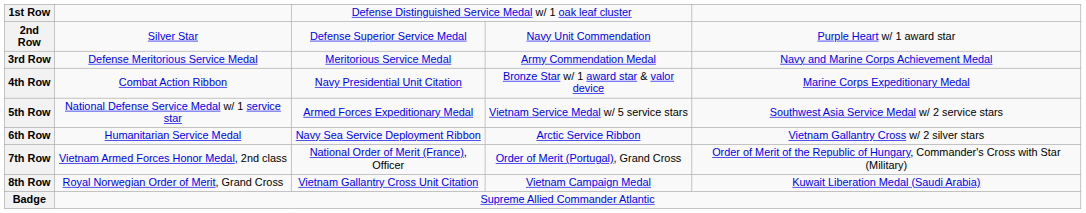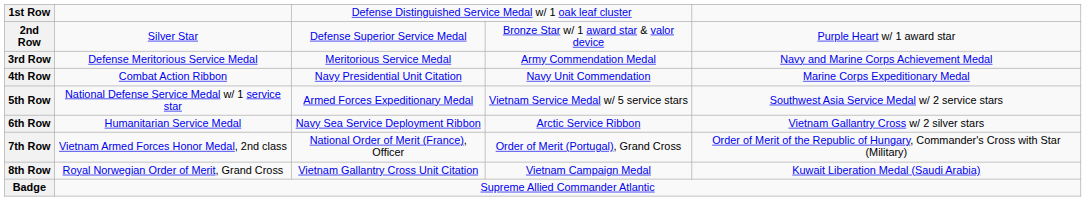 <table class="wikitable" style="margin:1em auto; text-align:center;">
 <tr>
 <th>1st Row</th>
 <td></td>
 <td colspan="2"><a href='#'>Defense Distinguished Service Medal</a> w/ 1 <a href='#'>oak leaf cluster</a></td>
 <td></td>
 </tr>
 <tr>
 <th>2nd Row</th>
 <td><a href='#'>Silver Star</a></td>
 <td><a href='#'>Defense Superior Service Medal</a></td>
-<td><a href='#'>Navy Unit Commendation</a></td>
+<td><a href='#'>Bronze Star</a> w/ 1 <a href='#'>award star</a> & <a href='#'>valor device</a></td>
 <td><a href='#'>Purple Heart</a> w/ 1 award star</td>
 </tr>
 <tr>
 <th>3rd Row</th>
 <td><a href='#'>Defense Meritorious Service Medal</a></td>
 <td><a href='#'>Meritorious Service Medal</a></td>
 <td><a href='#'>Army Commendation Medal</a></td>
 <td><a href='#'>Navy and Marine Corps Achievement Medal</a></td>
 </tr>
 <tr>
 <th>4th Row</th>
 <td><a href='#'>Combat Action Ribbon</a></td>
 <td><a href='#'>Navy Presidential Unit Citation</a></td>
-<td><a href='#'>Bronze Star</a> w/ 1 <a href='#'>award star</a> & <a href='#'>valor device</a></td>
+<td><a href='#'>Navy Unit Commendation</a></td>
 <td><a href='#'>Marine Corps Expeditionary Medal</a></td>
 </tr>
 <tr>
 <th>5th Row</th>
 <td><a href='#'>National Defense Service Medal</a> w/ 1 <a href='#'>service star</a></td>
 <td><a href='#'>Armed Forces Expeditionary Medal</a></td>
 <td><a href='#'>Vietnam Service Medal</a> w/ 5 service stars</td>
 <td><a href='#'>Southwest Asia Service Medal</a> w/ 2 service stars</td>
 </tr>
 <tr>
 <th>6th Row</th>
 <td><a href='#'>Humanitarian Service Medal</a></td>
 <td><a href='#'>Navy Sea Service Deployment Ribbon</a></td>
 <td><a href='#'>Arctic Service Ribbon</a></td>
 <td><a href='#'>Vietnam Gallantry Cross</a> w/ 2 silver stars</td>
 </tr>
 <tr>
 <th>7th Row</th>
 <td><a href='#'>Vietnam Armed Forces Honor Medal</a>, 2nd class</td>
 <td><a href='#'>National Order of Merit (France)</a>, Officer</td>
 <td><a href='#'>Order of Merit (Portugal)</a>, Grand Cross</td>
 <td><a href='#'>Order of Merit of the Republic of Hungary</a>, Commander's Cross with Star (Military)</td>
 </tr>
 <tr>
 <th>8th Row</th>
 <td><a href='#'>Royal Norwegian Order of Merit</a>, Grand Cross</td>
 <td><a href='#'>Vietnam Gallantry Cross Unit Citation</a></td>
 <td><a href='#'>Vietnam Campaign Medal</a></td>
 <td><a href='#'>Kuwait Liberation Medal (Saudi Arabia)</a></td>
 </tr>
 <tr>
 <th>Badge</th>
 <td colspan="4"><a href='#'>Supreme Allied Commander Atlantic</a></td>
 </tr>
 </table>
